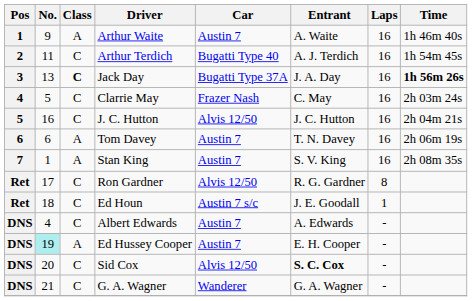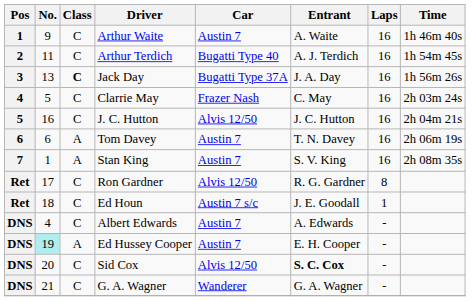 <table class="wikitable" style="font-size: 95%;">
 <tr>
 <th>Pos</th>
 <th>No.</th>
 <th>Class</th>
 <th>Driver</th>
 <th>Car</th>
 <th>Entrant</th>
 <th>Laps</th>
 <th>Time</th>
 </tr>
 <tr>
 <th>1</th>
 <td align="center">9</td>
-<td align="center">A</td>
+<td align="center">C</td>
 <td> <a href='#'>Arthur Waite</a></td>
 <td><a href='#'>Austin 7</a></td>
 <td>A. Waite</td>
 <td align="center">16</td>
 <td>1h 46m 40s</td>
 </tr>
 <tr>
 <th>2</th>
 <td align="center">11</td>
 <td align="center">C</td>
 <td> <a href='#'>Arthur Terdich</a></td>
 <td><a href='#'>Bugatti Type 40</a></td>
 <td>A. J. Terdich</td>
 <td align="center">16</td>
 <td>1h 54m 45s</td>
 </tr>
 <tr>
 <th>3</th>
 <td align="center">13</td>
 <td align="center"><strong>C</strong></td>
 <td>Jack Day</td>
 <td><a href='#'>Bugatti Type 37A</a></td>
 <td>J. A. Day</td>
 <td align="center">16</td>
-<td><strong>1h 56m 26s</strong></td>
+<td>1h 56m 26s</td>
 </tr>
 <tr>
 <th>4</th>
 <td align="center">5</td>
 <td align="center">C</td>
 <td>Clarrie May</td>
 <td><a href='#'>Frazer Nash</a></td>
 <td>C. May</td>
 <td align="center">16</td>
 <td>2h 03m 24s</td>
 </tr>
 <tr>
 <th>5</th>
 <td align="center">16</td>
 <td align="center">C</td>
 <td>J. C. Hutton</td>
 <td><a href='#'>Alvis 12/50</a></td>
 <td>J. C. Hutton</td>
 <td align="center">16</td>
 <td>2h 04m 21s</td>
 </tr>
 <tr>
 <th>6</th>
 <td align="center">6</td>
 <td align="center">A</td>
 <td>Tom Davey</td>
 <td><a href='#'>Austin 7</a></td>
 <td>T. N. Davey</td>
 <td align="center">16</td>
 <td>2h 06m 19s</td>
 </tr>
 <tr>
 <th>7</th>
 <td align="center">1</td>
 <td align="center">A</td>
 <td>Stan King</td>
 <td><a href='#'>Austin 7</a></td>
 <td>S. V. King</td>
 <td align="center">16</td>
 <td>2h 08m 35s</td>
 </tr>
 <tr>
 <th>Ret</th>
 <td align="center">17</td>
 <td align="center">C</td>
 <td>Ron Gardner</td>
 <td><a href='#'>Alvis 12/50</a></td>
 <td>R. G. Gardner</td>
 <td align="center">8</td>
 <td></td>
 </tr>
 <tr>
 <th>Ret</th>
 <td align="center">18</td>
 <td align="center">C</td>
 <td>Ed Houn</td>
 <td><a href='#'>Austin 7 s/c</a></td>
 <td>J. E. Goodall</td>
 <td align="center">1</td>
 <td></td>
 </tr>
 <tr>
 <th>DNS</th>
 <td align="center">4</td>
 <td align="center">C</td>
 <td>Albert Edwards</td>
 <td><a href='#'>Austin 7</a></td>
 <td>A. Edwards</td>
 <td align="center">-</td>
 <td></td>
 </tr>
 <tr>
 <th>DNS</th>
 <td align="center" style="background: paleturquoise;">19</td>
 <td align="center">A</td>
 <td>Ed Hussey Cooper</td>
 <td><a href='#'>Austin 7</a></td>
 <td>E. H. Cooper</td>
 <td align="center">-</td>
 <td></td>
 </tr>
 <tr>
 <th>DNS</th>
 <td align="center">20</td>
 <td align="center">C</td>
 <td>Sid Cox</td>
 <td><a href='#'>Alvis 12/50</a></td>
 <td><strong>S. C. Cox</strong></td>
 <td align="center">-</td>
 <td></td>
 </tr>
 <tr>
 <th>DNS</th>
 <td align="center">21</td>
 <td align="center">C</td>
 <td>G. A. Wagner</td>
 <td><a href='#'>Wanderer</a></td>
 <td>G. A. Wagner</td>
 <td align="center">-</td>
 <td></td>
 </tr>
 <tr>
 </tr>
 </table>
